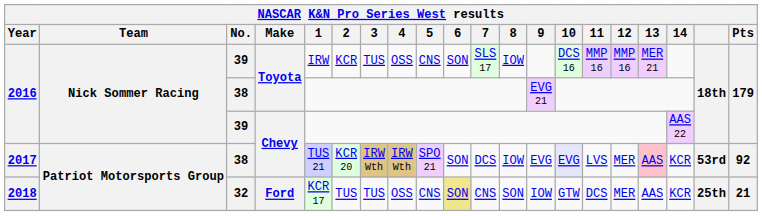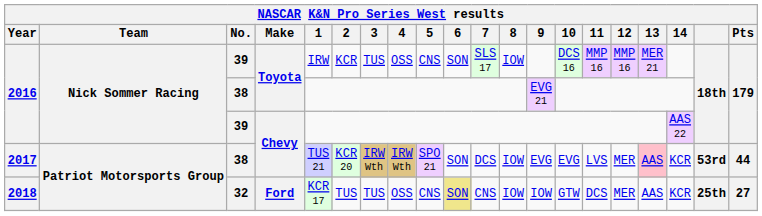 <table class="wikitable" style="text-align:center; font-size:75%">
 <tr>
 <th colspan=45><a href='#'>NASCAR</a> <a href='#'>K&N Pro Series West</a> results</th>
 </tr>
 <tr>
 <th>Year</th>
 <th>Team</th>
 <th>No.</th>
 <th>Make</th>
 <th>1</th>
 <th>2</th>
 <th>3</th>
 <th>4</th>
 <th>5</th>
 <th>6</th>
 <th>7</th>
 <th>8</th>
 <th>9</th>
 <th>10</th>
 <th>11</th>
 <th>12</th>
 <th>13</th>
 <th>14</th>
 <th></th>
 <th>Pts</th>
 </tr>
 <tr>
 <th rowspan=3><a href='#'>2016</a></th>
 <th rowspan=3>Nick Sommer Racing</th>
 <th>39</th>
 <th rowspan=2><a href='#'>Toyota</a></th>
 <td><a href='#'>IRW</a></td>
 <td><a href='#'>KCR</a></td>
 <td><a href='#'>TUS</a></td>
 <td><a href='#'>OSS</a></td>
 <td><a href='#'>CNS</a></td>
 <td><a href='#'>SON</a></td>
 <td style="background:#DFFFDF;"><a href='#'>SLS</a><br><small>17</small></td>
 <td><a href='#'>IOW</a></td>
 <td></td>
 <td style="background:#DFFFDF;"><a href='#'>DCS</a><br><small>16</small></td>
 <td style="background:#EFCFFF;"><a href='#'>MMP</a><br><small>16</small></td>
 <td style="background:#EFCFFF;"><a href='#'>MMP</a><br><small>16</small></td>
 <td style="background:#EFCFFF;"><a href='#'>MER</a><br><small>21</small></td>
 <td></td>
 <th rowspan=3>18th</th>
 <th rowspan=3>179</th>
 </tr>
 <tr>
 <th>38</th>
 <td colspan=8></td>
 <td style="background:#EFCFFF;"><a href='#'>EVG</a><br><small>21</small></td>
 <td colspan=5></td>
 </tr>
 <tr>
 <th>39</th>
 <th rowspan=2><a href='#'>Chevy</a></th>
 <td colspan=13></td>
 <td style="background:#EFCFFF;"><a href='#'>AAS</a><br><small>22</small></td>
 </tr>
 <tr>
 <th><a href='#'>2017</a></th>
 <th rowspan=2>Patriot Motorsports Group</th>
 <th>38</th>
 <td style="background:#CFCFFF;"><a href='#'>TUS</a><br><small>21</small></td>
 <td style="background:#DFFFDF;"><a href='#'>KCR</a><br><small>20</small></td>
 <td style="background:#DFC484;"><a href='#'>IRW</a><br><small>Wth</small></td>
 <td style="background:#DFC484;"><a href='#'>IRW</a><br><small>Wth</small></td>
 <td style="background:#EFCFFF;"><a href='#'>SPO</a><br><small>21</small></td>
 <td><a href='#'>SON</a></td>
 <td><a href='#'>DCS</a></td>
 <td><a href='#'>IOW</a></td>
 <td><a href='#'>EVG</a></td>
-<td style="background: lavender;"><a href='#'>EVG</a></td>
+<td><a href='#'>EVG</a></td>
 <td><a href='#'>LVS</a></td>
 <td><a href='#'>MER</a></td>
 <td style="background: pink;"><a href='#'>AAS</a></td>
 <td><a href='#'>KCR</a></td>
 <th>53rd</th>
-<th>92</th>
+<th>44</th>
 </tr>
 <tr>
 <th><a href='#'>2018</a></th>
 <th>32</th>
 <th><a href='#'>Ford</a></th>
 <td style="background-color:#DFFFDF"><a href='#'>KCR</a><br><small>17</small></td>
 <td><a href='#'>TUS</a></td>
 <td><a href='#'>TUS</a></td>
 <td><a href='#'>OSS</a></td>
 <td><a href='#'>CNS</a></td>
 <td style="background: khaki;"><a href='#'>SON</a></td>
 <td><a href='#'>CNS</a></td>
-<td><a href='#'>SON</a></td>
+<td><a href='#'>IOW</a></td>
 <td><a href='#'>IOW</a></td>
 <td><a href='#'>GTW</a></td>
 <td><a href='#'>DCS</a></td>
 <td><a href='#'>MER</a></td>
 <td><a href='#'>AAS</a></td>
 <td><a href='#'>KCR</a></td>
 <th>25th</th>
-<th>21</th>
+<th>27</th>
 </tr>
 </table>
